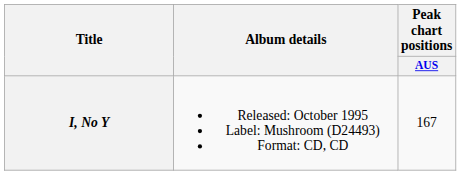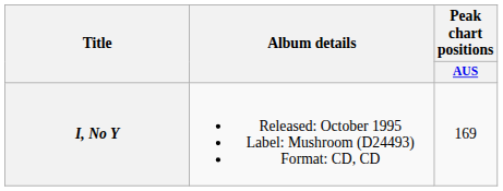 <table class="wikitable plainrowheaders" style="text-align:center;" border="1">
 <tr>
 <th scope="col" rowspan="2" style="width:12em;">Title</th>
 <th scope="col" rowspan="2" style="width:16em;">Album details</th>
 <th scope="col" colspan="1">Peak chart<br>positions</th>
 </tr>
 <tr>
 <th scope="col" style="width:3em; font-size:85%"><a href='#'>AUS</a><br></th>
 </tr>
 <tr>
 <th scope="row"><em>I, No Y</em></th>
 <td><br><ul><li>Released: October 1995</li><li>Label: Mushroom (D24493)</li><li>Format: CD, CD</li></ul></td>
-<td>167</td>
+<td>169</td>
 </tr>
 </table>
